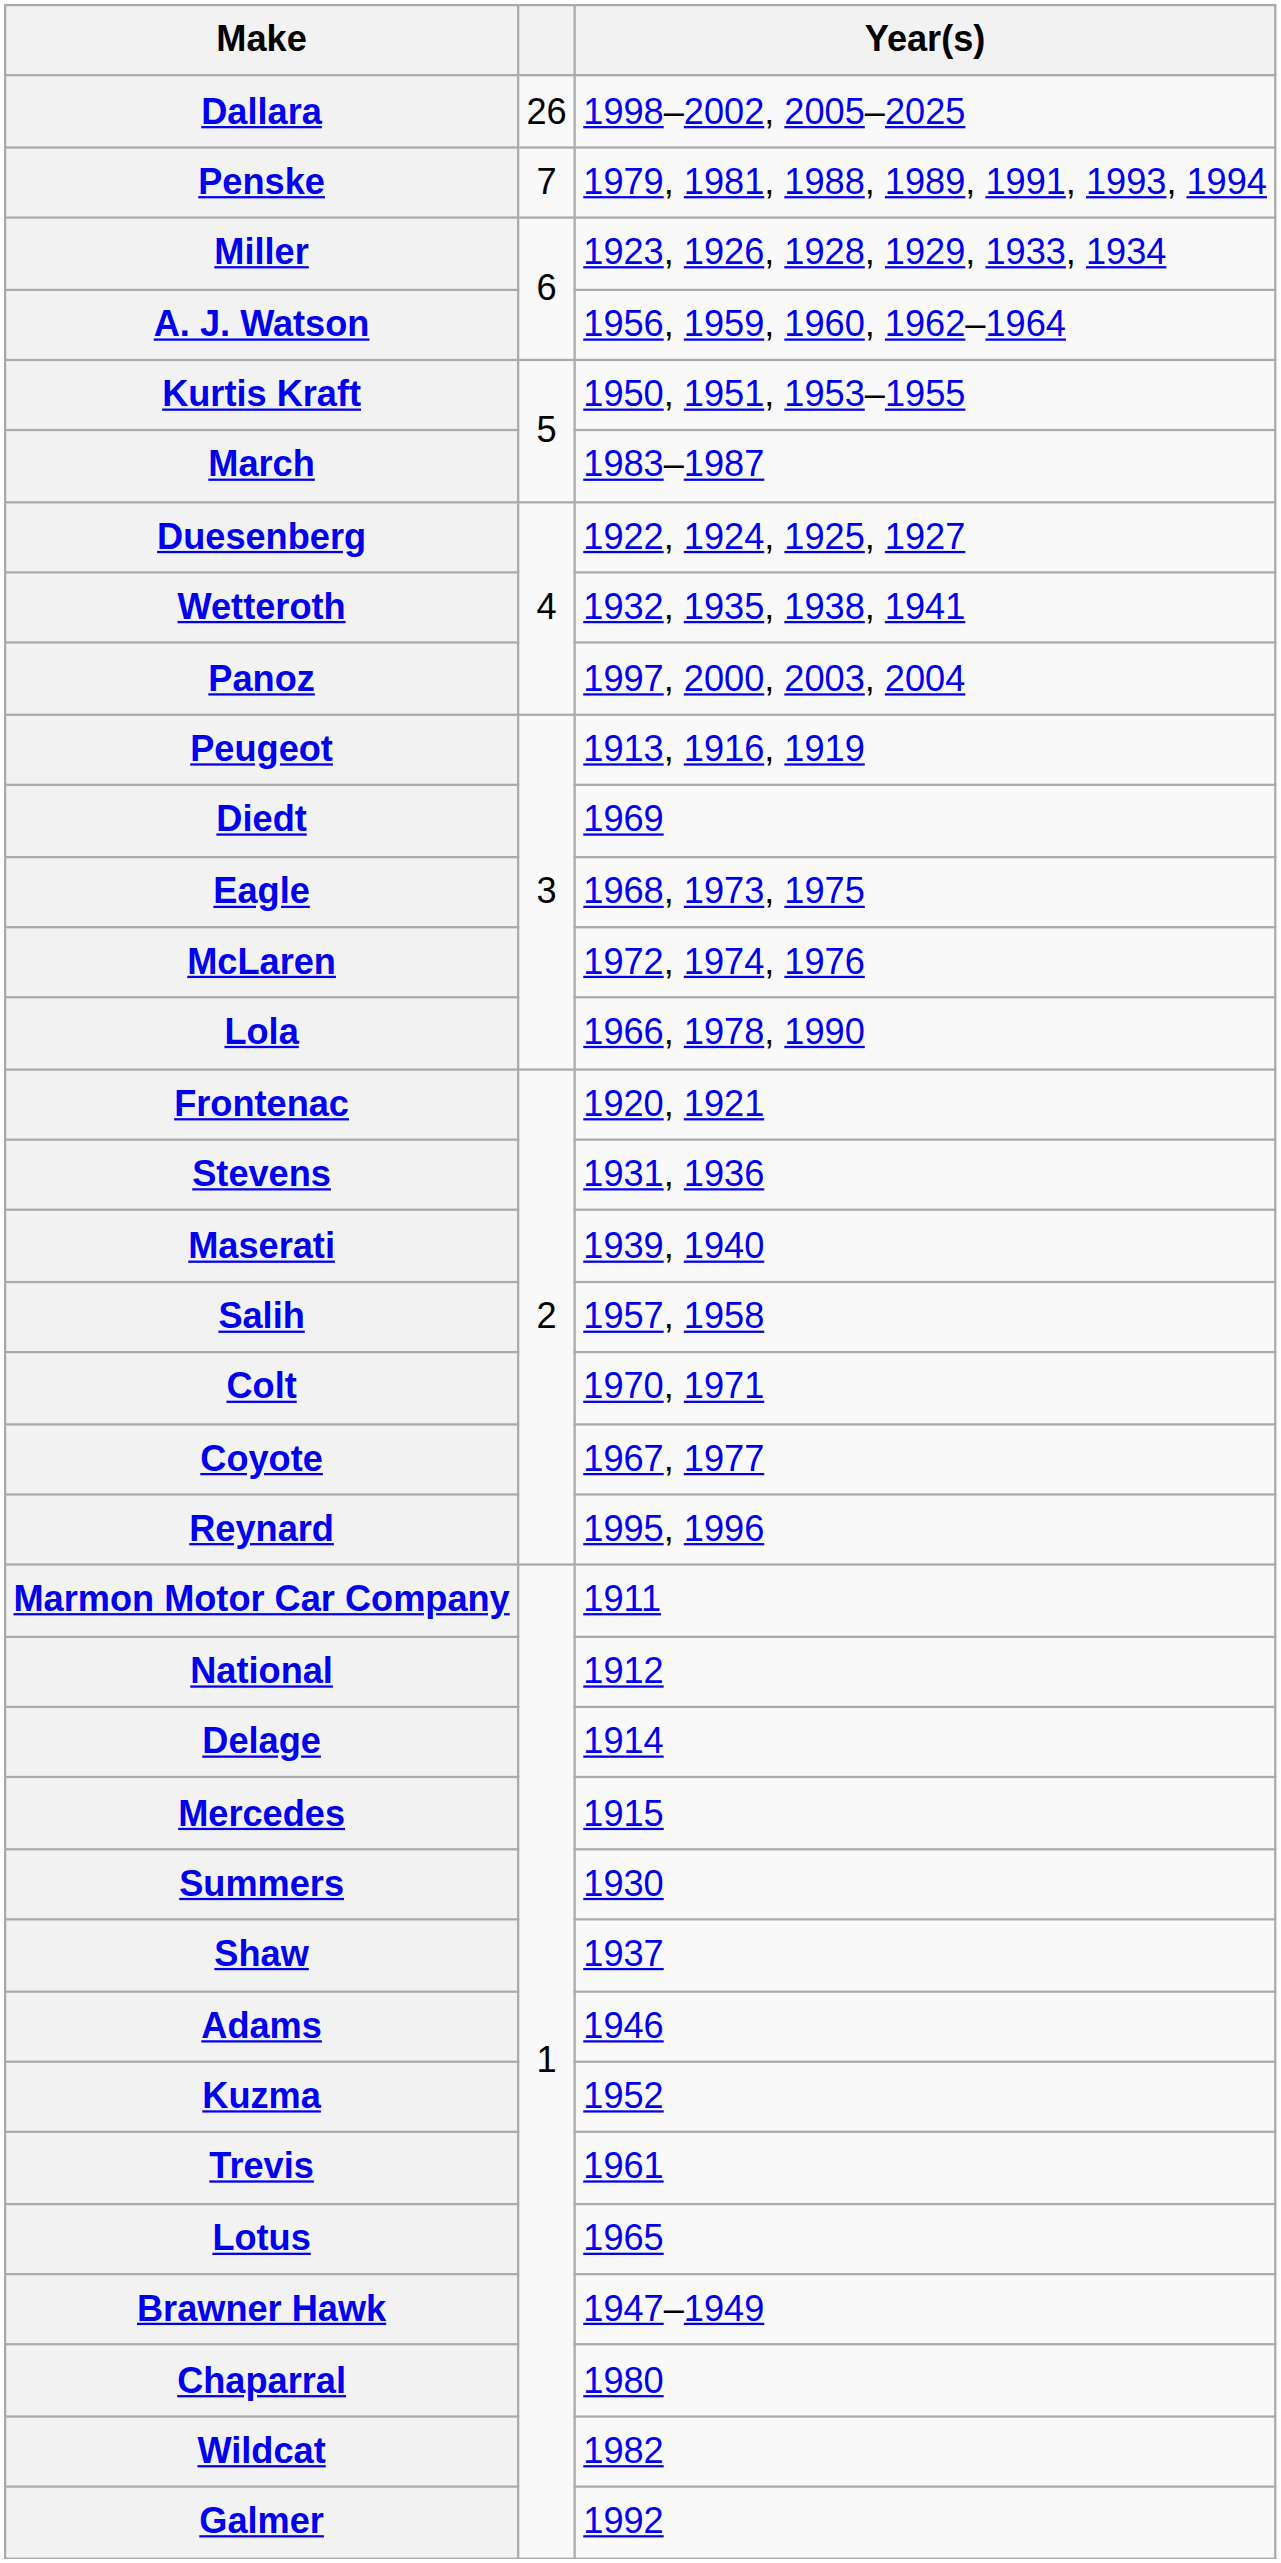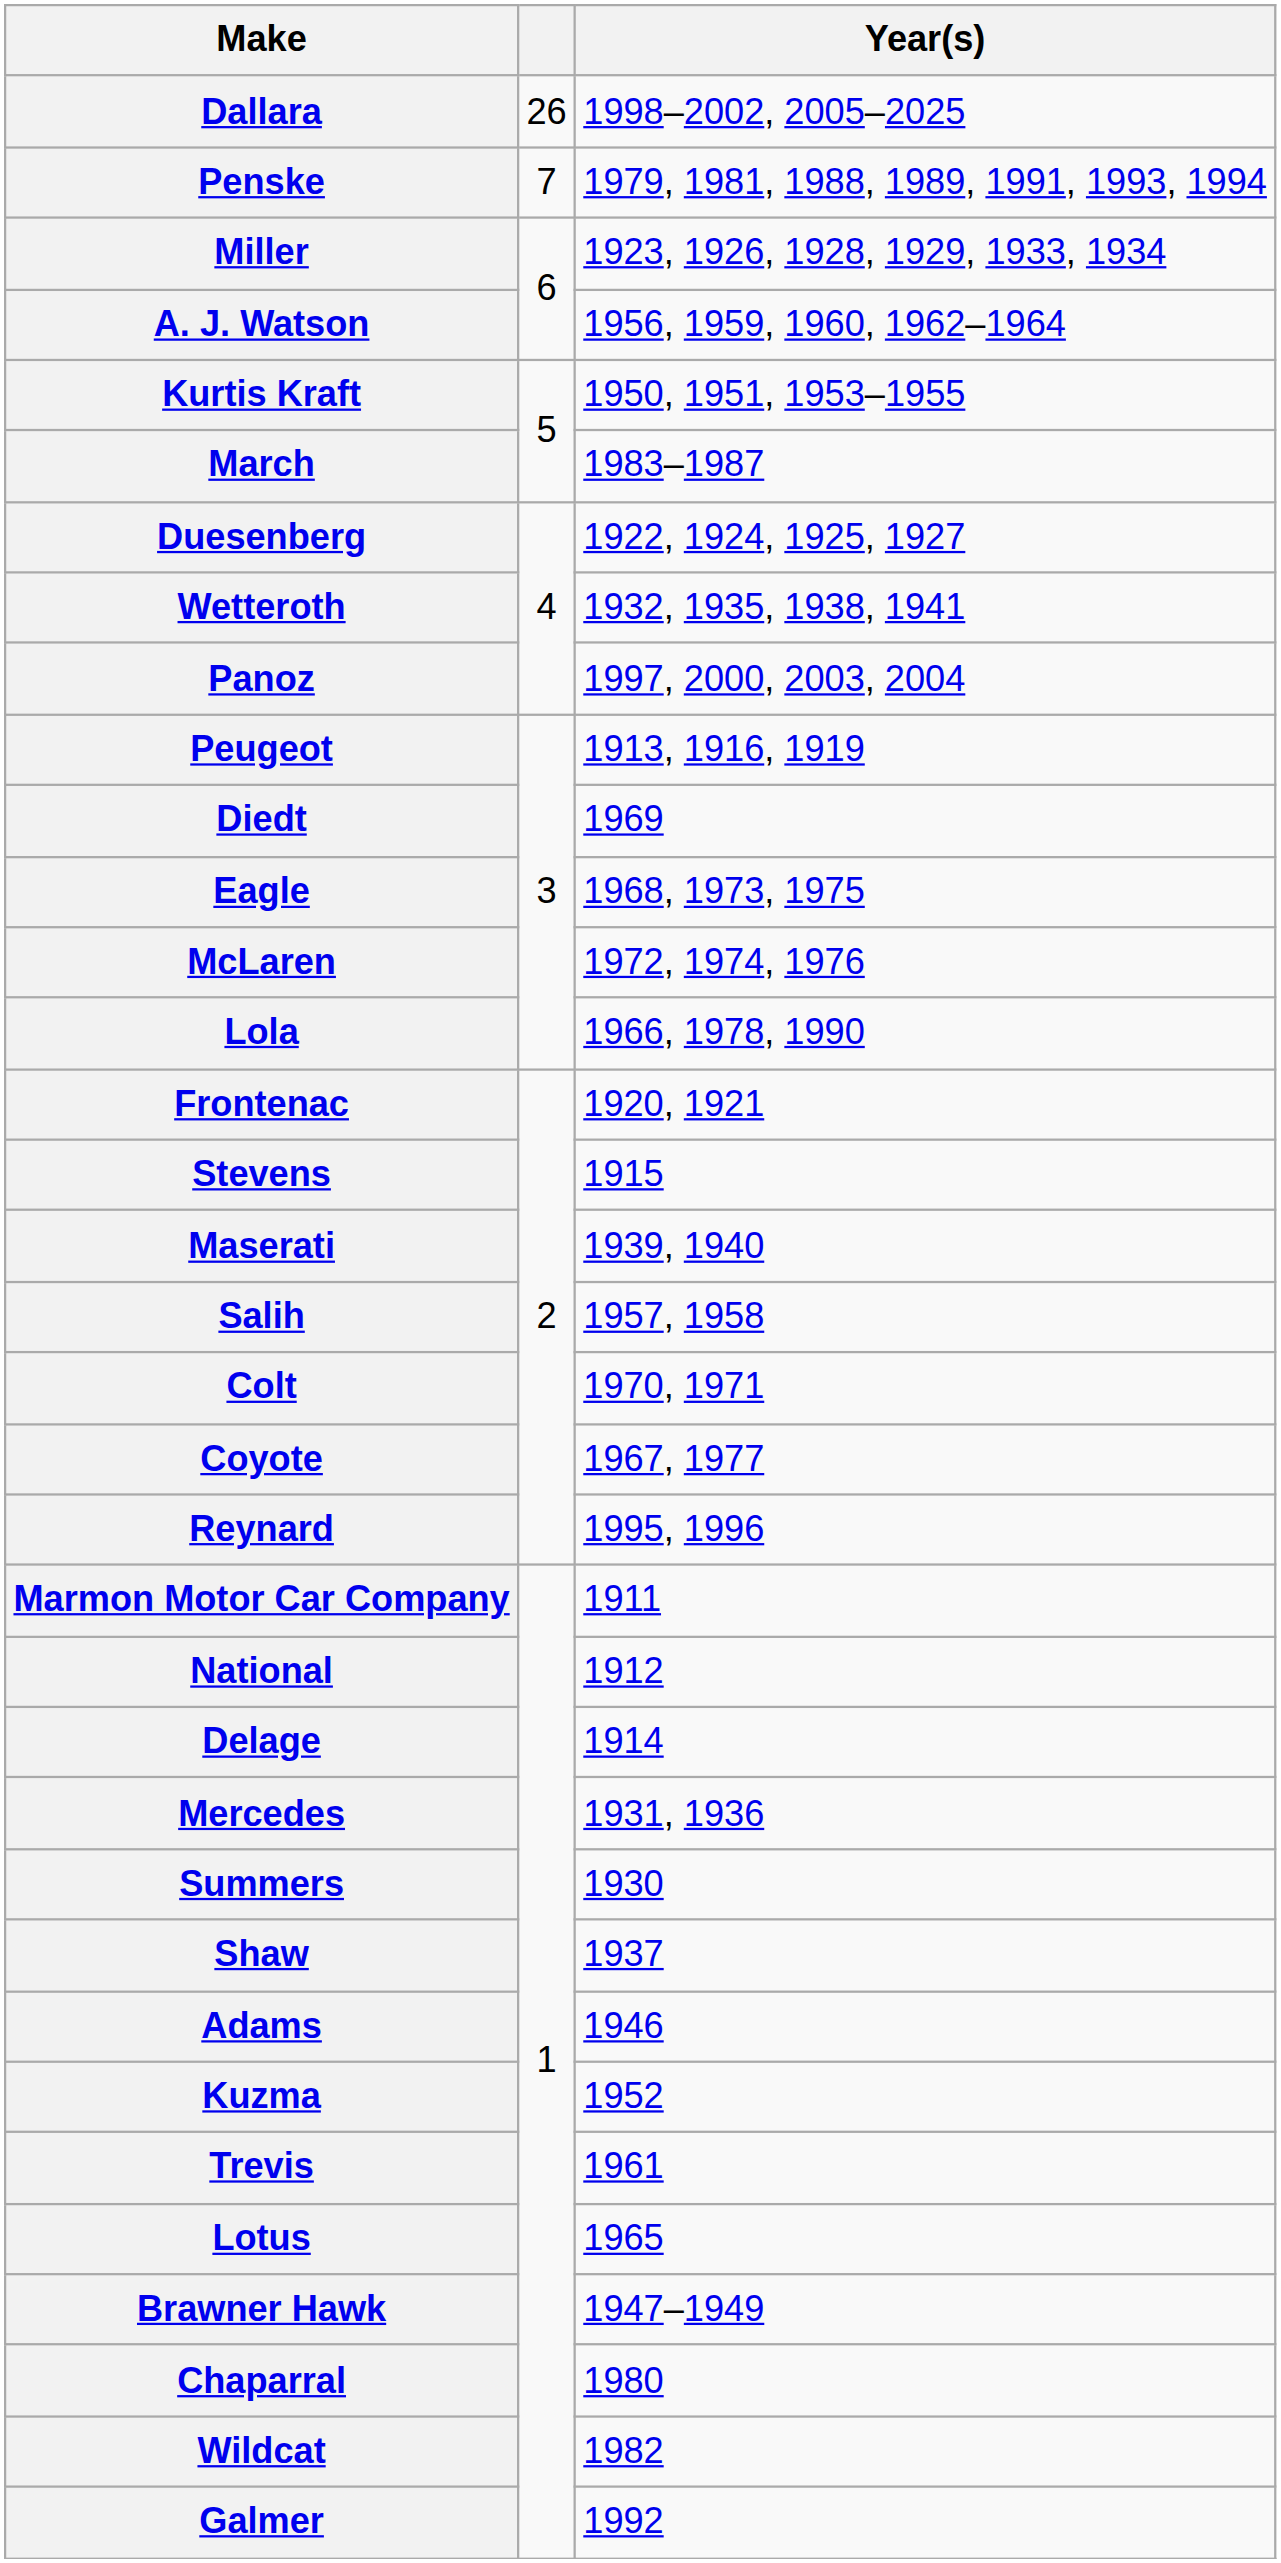 <table class="wikitable sortable plainrowheaders" style="font-size:1.00em; line-height:1.5em;">
 <tr>
 <th scope="col">Make</th>
 <th scope="col"></th>
 <th scope="col">Year(s)</th>
 </tr>
 <tr>
 <th scope="row"><a href='#'>Dallara</a></th>
 <td align="center">26</td>
 <td><a href='#'>1998</a>–<a href='#'>2002</a>, <a href='#'>2005</a>–<a href='#'>2025</a></td>
 </tr>
 <tr>
 <th scope="row"><a href='#'>Penske</a></th>
 <td align="center">7</td>
 <td><a href='#'>1979</a>, <a href='#'>1981</a>, <a href='#'>1988</a>, <a href='#'>1989</a>, <a href='#'>1991</a>, <a href='#'>1993</a>, <a href='#'>1994</a></td>
 </tr>
 <tr>
 <th scope="row"><a href='#'>Miller</a></th>
 <td align="center" rowspan="2">6</td>
 <td><a href='#'>1923</a>, <a href='#'>1926</a>, <a href='#'>1928</a>, <a href='#'>1929</a>, <a href='#'>1933</a>, <a href='#'>1934</a></td>
 </tr>
 <tr>
 <th scope="row"><a href='#'>A. J. Watson</a></th>
 <td><a href='#'>1956</a>, <a href='#'>1959</a>, <a href='#'>1960</a>, <a href='#'>1962</a>–<a href='#'>1964</a></td>
 </tr>
 <tr>
 <th scope="row"><a href='#'>Kurtis Kraft</a></th>
 <td align="center" rowspan="2">5</td>
 <td><a href='#'>1950</a>, <a href='#'>1951</a>, <a href='#'>1953</a>–<a href='#'>1955</a></td>
 </tr>
 <tr>
 <th scope="row"><a href='#'>March</a></th>
 <td><a href='#'>1983</a>–<a href='#'>1987</a></td>
 </tr>
 <tr>
 <th scope="row"><a href='#'>Duesenberg</a></th>
 <td align="center" rowspan="3">4</td>
 <td><a href='#'>1922</a>, <a href='#'>1924</a>, <a href='#'>1925</a>, <a href='#'>1927</a></td>
 </tr>
 <tr>
 <th scope="row"><a href='#'>Wetteroth</a></th>
 <td><a href='#'>1932</a>, <a href='#'>1935</a>, <a href='#'>1938</a>, <a href='#'>1941</a></td>
 </tr>
 <tr>
 <th scope="row"><a href='#'>Panoz</a></th>
 <td><a href='#'>1997</a>, <a href='#'>2000</a>, <a href='#'>2003</a>, <a href='#'>2004</a></td>
 </tr>
 <tr>
 <th scope="row"><a href='#'>Peugeot</a></th>
 <td align="center" rowspan="5">3</td>
 <td><a href='#'>1913</a>, <a href='#'>1916</a>, <a href='#'>1919</a></td>
 </tr>
 <tr>
 <th scope="row"><a href='#'>Diedt</a></th>
 <td><a href='#'>1969</a></td>
 </tr>
 <tr>
 <th scope="row"><a href='#'>Eagle</a></th>
 <td><a href='#'>1968</a>, <a href='#'>1973</a>, <a href='#'>1975</a></td>
 </tr>
 <tr>
 <th scope="row"><a href='#'>McLaren</a></th>
 <td><a href='#'>1972</a>, <a href='#'>1974</a>, <a href='#'>1976</a></td>
 </tr>
 <tr>
 <th scope="row"><a href='#'>Lola</a></th>
 <td><a href='#'>1966</a>, <a href='#'>1978</a>, <a href='#'>1990</a></td>
 </tr>
 <tr>
 <th scope="row"><a href='#'>Frontenac</a></th>
 <td align="center" rowspan="7">2</td>
 <td><a href='#'>1920</a>, <a href='#'>1921</a></td>
 </tr>
 <tr>
 <th scope="row"><a href='#'>Stevens</a></th>
-<td><a href='#'>1931</a>, <a href='#'>1936</a></td>
+<td><a href='#'>1915</a></td>
 </tr>
 <tr>
 <th scope="row"><a href='#'>Maserati</a></th>
 <td><a href='#'>1939</a>, <a href='#'>1940</a></td>
 </tr>
 <tr>
 <th scope="row"><a href='#'>Salih</a></th>
 <td><a href='#'>1957</a>, <a href='#'>1958</a></td>
 </tr>
 <tr>
 <th scope="row"><a href='#'>Colt</a></th>
 <td><a href='#'>1970</a>, <a href='#'>1971</a></td>
 </tr>
 <tr>
 <th scope="row"><a href='#'>Coyote</a></th>
 <td><a href='#'>1967</a>, <a href='#'>1977</a></td>
 </tr>
 <tr>
 <th scope="row"><a href='#'>Reynard</a></th>
 <td><a href='#'>1995</a>, <a href='#'>1996</a></td>
 </tr>
 <tr>
 <th scope="row"><a href='#'>Marmon Motor Car Company</a></th>
 <td align="center" rowspan="14">1</td>
 <td><a href='#'>1911</a></td>
 </tr>
 <tr>
 <th scope="row"><a href='#'>National</a></th>
 <td><a href='#'>1912</a></td>
 </tr>
 <tr>
 <th scope="row"><a href='#'>Delage</a></th>
 <td><a href='#'>1914</a></td>
 </tr>
 <tr>
 <th scope="row"><a href='#'>Mercedes</a></th>
-<td><a href='#'>1915</a></td>
+<td><a href='#'>1931</a>, <a href='#'>1936</a></td>
 </tr>
 <tr>
 <th scope="row"><a href='#'>Summers</a></th>
 <td><a href='#'>1930</a></td>
 </tr>
 <tr>
 <th scope="row"><a href='#'>Shaw</a></th>
 <td><a href='#'>1937</a></td>
 </tr>
 <tr>
 <th scope="row"><a href='#'>Adams</a></th>
 <td><a href='#'>1946</a></td>
 </tr>
 <tr>
 <th scope="row"><a href='#'>Kuzma</a></th>
 <td><a href='#'>1952</a></td>
 </tr>
 <tr>
 <th scope="row"><a href='#'>Trevis</a></th>
 <td><a href='#'>1961</a></td>
 </tr>
 <tr>
 <th scope="row"><a href='#'>Lotus</a></th>
 <td><a href='#'>1965</a></td>
 </tr>
 <tr>
 <th scope="row"><a href='#'>Brawner Hawk</a></th>
 <td><a href='#'>1947</a>–<a href='#'>1949</a></td>
 </tr>
 <tr>
 <th scope="row"><a href='#'>Chaparral</a></th>
 <td><a href='#'>1980</a></td>
 </tr>
 <tr>
 <th scope="row"><a href='#'>Wildcat</a></th>
 <td><a href='#'>1982</a></td>
 </tr>
 <tr>
 <th scope="row"><a href='#'>Galmer</a></th>
 <td><a href='#'>1992</a></td>
 </tr>
 <tr>
 </tr>
 </table>
